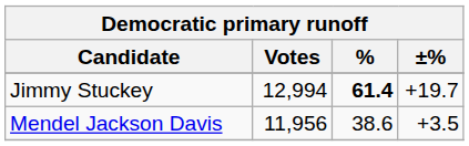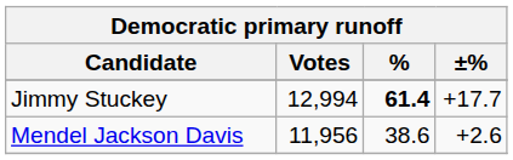 <table class="wikitable" align="left" style="margin: 1em 1em 1em 0; font-size: 95%;">
 <tr>
 <th colspan="4">Democratic primary runoff</th>
 </tr>
 <tr>
 <th colspan="1" style="width: 170px">Candidate</th>
 <th style="width: 50px">Votes</th>
 <th style="width: 40px">%</th>
 <th style="width: 40px">±%</th>
 </tr>
 <tr>
 </tr>
 <tr>
 <td>Jimmy Stuckey</td>
 <td align="right">12,994</td>
 <td align="right"><strong>61.4</strong></td>
-<td align="right">+19.7</td>
+<td align="right">+17.7</td>
 </tr>
 <tr>
 <td><a href='#'>Mendel Jackson Davis</a></td>
 <td align="right">11,956</td>
 <td align="right">38.6</td>
-<td align="right">+3.5</td>
+<td align="right">+2.6</td>
 </tr>
 <tr>
 </tr>
 </table>
